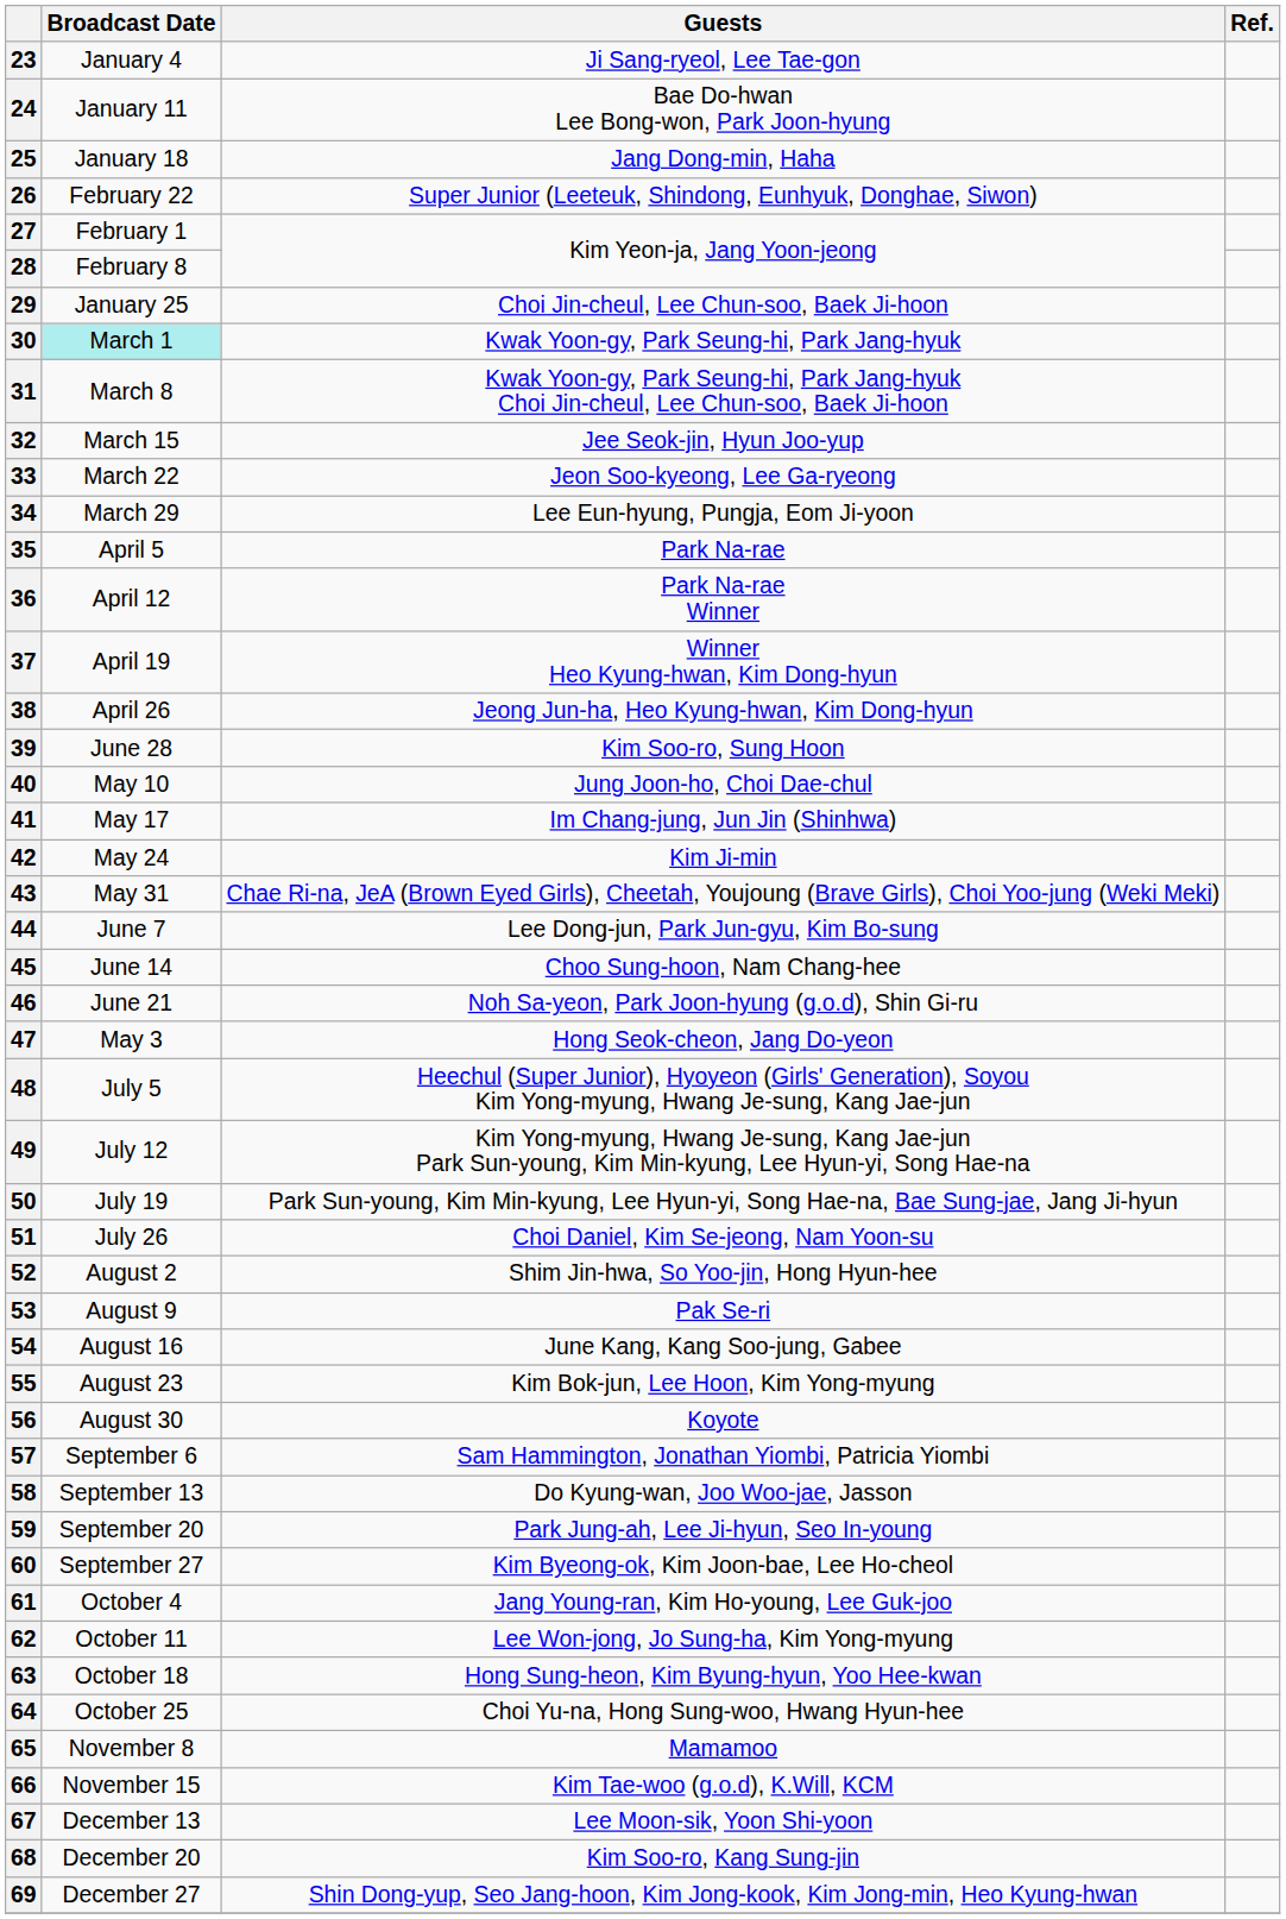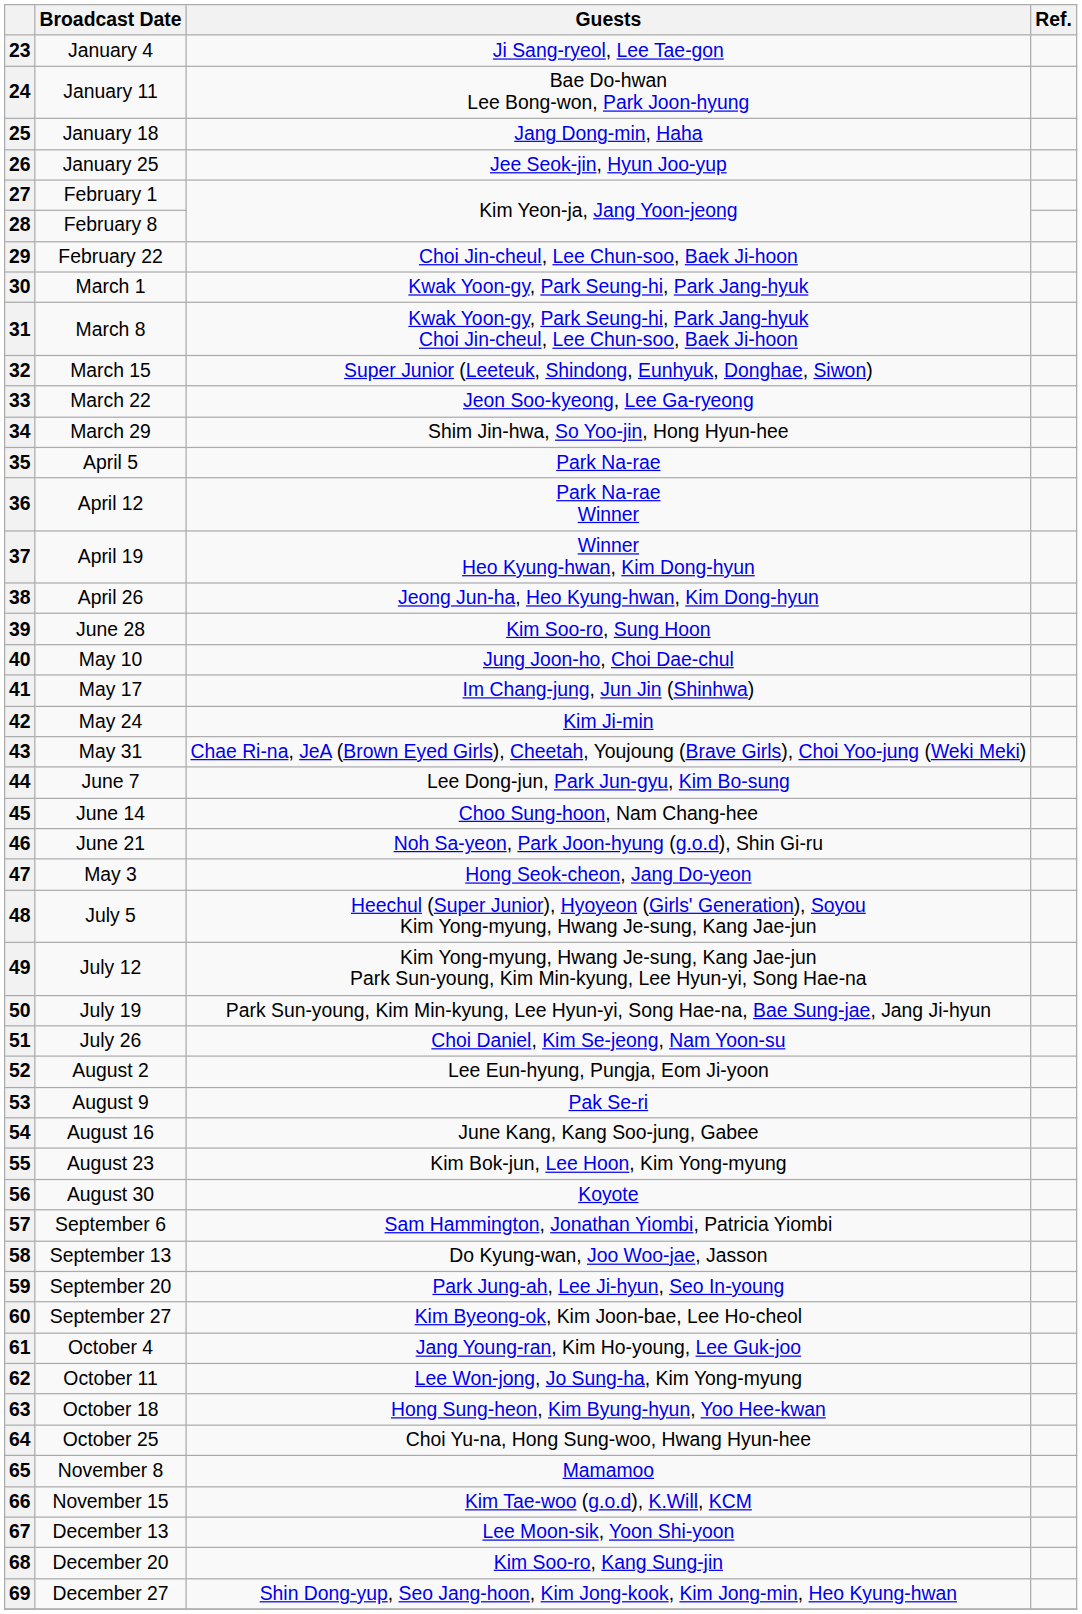 <table Class ="wikitable" style="text-align:center;">
 <tr>
 <th></th>
 <th>Broadcast Date</th>
 <th>Guests</th>
 <th>Ref.</th>
 </tr>
 <tr>
 <th>23</th>
 <td>January 4</td>
 <td><a href='#'>Ji Sang-ryeol</a>, <a href='#'>Lee Tae-gon</a></td>
 <td></td>
 </tr>
 <tr>
 <th>24</th>
 <td>January 11</td>
 <td>Bae Do-hwan<br>Lee Bong-won, <a href='#'>Park Joon-hyung</a></td>
 <td></td>
 </tr>
 <tr>
 <th>25</th>
 <td>January 18</td>
 <td><a href='#'>Jang Dong-min</a>, <a href='#'>Haha</a></td>
 <td></td>
 </tr>
 <tr>
 <th>26</th>
-<td>February 22</td>
-<td><a href='#'>Super Junior</a> (<a href='#'>Leeteuk</a>, <a href='#'>Shindong</a>, <a href='#'>Eunhyuk</a>, <a href='#'>Donghae</a>, <a href='#'>Siwon</a>)</td>
+<td>January 25</td>
+<td><a href='#'>Jee Seok-jin</a>, <a href='#'>Hyun Joo-yup</a></td>
 <td></td>
 </tr>
 <tr>
 <th>27</th>
 <td>February 1</td>
 <td rowspan="2">Kim Yeon-ja, <a href='#'>Jang Yoon-jeong</a></td>
 <td></td>
 </tr>
 <tr>
 <th>28</th>
 <td>February 8</td>
 <td></td>
 </tr>
 <tr>
 <th>29</th>
-<td>January 25</td>
+<td>February 22</td>
 <td><a href='#'>Choi Jin-cheul</a>, <a href='#'>Lee Chun-soo</a>, <a href='#'>Baek Ji-hoon</a></td>
 <td></td>
 </tr>
 <tr>
 <th>30</th>
-<td style="background: paleturquoise;">March 1</td>
+<td>March 1</td>
 <td><a href='#'>Kwak Yoon-gy</a>, <a href='#'>Park Seung-hi</a>, <a href='#'>Park Jang-hyuk</a></td>
 <td></td>
 </tr>
 <tr>
 <th>31</th>
 <td>March 8</td>
 <td><a href='#'>Kwak Yoon-gy</a>, <a href='#'>Park Seung-hi</a>, <a href='#'>Park Jang-hyuk</a><br><a href='#'>Choi Jin-cheul</a>, <a href='#'>Lee Chun-soo</a>, <a href='#'>Baek Ji-hoon</a></td>
 <td></td>
 </tr>
 <tr>
 <th>32</th>
 <td>March 15</td>
-<td><a href='#'>Jee Seok-jin</a>, <a href='#'>Hyun Joo-yup</a></td>
+<td><a href='#'>Super Junior</a> (<a href='#'>Leeteuk</a>, <a href='#'>Shindong</a>, <a href='#'>Eunhyuk</a>, <a href='#'>Donghae</a>, <a href='#'>Siwon</a>)</td>
 <td></td>
 </tr>
 <tr>
 <th>33</th>
 <td>March 22</td>
 <td><a href='#'>Jeon Soo-kyeong</a>, <a href='#'>Lee Ga-ryeong</a></td>
 <td></td>
 </tr>
 <tr>
 <th>34</th>
 <td>March 29</td>
-<td>Lee Eun-hyung, Pungja, Eom Ji-yoon</td>
+<td>Shim Jin-hwa, <a href='#'>So Yoo-jin</a>, Hong Hyun-hee</td>
 <td></td>
 </tr>
 <tr>
 <th>35</th>
 <td>April 5</td>
 <td><a href='#'>Park Na-rae</a></td>
 <td></td>
 </tr>
 <tr>
 <th>36</th>
 <td>April 12</td>
 <td><a href='#'>Park Na-rae</a><br><a href='#'>Winner</a></td>
 <td></td>
 </tr>
 <tr>
 <th>37</th>
 <td>April 19</td>
 <td><a href='#'>Winner</a><br><a href='#'>Heo Kyung-hwan</a>, <a href='#'>Kim Dong-hyun</a></td>
 <td></td>
 </tr>
 <tr>
 <th>38</th>
 <td>April 26</td>
 <td><a href='#'>Jeong Jun-ha</a>, <a href='#'>Heo Kyung-hwan</a>, <a href='#'>Kim Dong-hyun</a></td>
 <td></td>
 </tr>
 <tr>
 <th>39</th>
 <td>June 28</td>
 <td><a href='#'>Kim Soo-ro</a>, <a href='#'>Sung Hoon</a></td>
 <td></td>
 </tr>
 <tr>
 <th>40</th>
 <td>May 10</td>
 <td><a href='#'>Jung Joon-ho</a>, <a href='#'>Choi Dae-chul</a></td>
 <td></td>
 </tr>
 <tr>
 <th>41</th>
 <td>May 17</td>
 <td><a href='#'>Im Chang-jung</a>, <a href='#'>Jun Jin</a> (<a href='#'>Shinhwa</a>)</td>
 <td></td>
 </tr>
 <tr>
 <th>42</th>
 <td>May 24</td>
 <td><a href='#'>Kim Ji-min</a></td>
 <td></td>
 </tr>
 <tr>
 <th>43</th>
 <td>May 31</td>
 <td><a href='#'>Chae Ri-na</a>, <a href='#'>JeA</a> (<a href='#'>Brown Eyed Girls</a>), <a href='#'>Cheetah</a>, Youjoung (<a href='#'>Brave Girls</a>), <a href='#'>Choi Yoo-jung</a> (<a href='#'>Weki Meki</a>)</td>
 <td></td>
 </tr>
 <tr>
 <th>44</th>
 <td>June 7</td>
 <td>Lee Dong-jun, <a href='#'>Park Jun-gyu</a>, <a href='#'>Kim Bo-sung</a></td>
 <td></td>
 </tr>
 <tr>
 <th>45</th>
 <td>June 14</td>
 <td><a href='#'>Choo Sung-hoon</a>, Nam Chang-hee</td>
 <td></td>
 </tr>
 <tr>
 <th>46</th>
 <td>June 21</td>
 <td><a href='#'>Noh Sa-yeon</a>, <a href='#'>Park Joon-hyung</a> (<a href='#'>g.o.d</a>), Shin Gi-ru</td>
 <td></td>
 </tr>
 <tr>
 <th>47</th>
 <td>May 3</td>
 <td><a href='#'>Hong Seok-cheon</a>, <a href='#'>Jang Do-yeon</a></td>
 <td></td>
 </tr>
 <tr>
 <th>48</th>
 <td>July 5</td>
 <td><a href='#'>Heechul</a> (<a href='#'>Super Junior</a>), <a href='#'>Hyoyeon</a> (<a href='#'>Girls' Generation</a>), <a href='#'>Soyou</a><br>Kim Yong-myung, Hwang Je-sung, Kang Jae-jun</td>
 <td></td>
 </tr>
 <tr>
 <th>49</th>
 <td>July 12</td>
 <td>Kim Yong-myung, Hwang Je-sung, Kang Jae-jun<br>Park Sun-young, Kim Min-kyung, Lee Hyun-yi, Song Hae-na</td>
 <td></td>
 </tr>
 <tr>
 <th>50</th>
 <td>July 19</td>
 <td>Park Sun-young, Kim Min-kyung, Lee Hyun-yi, Song Hae-na, <a href='#'>Bae Sung-jae</a>, Jang Ji-hyun</td>
 <td></td>
 </tr>
 <tr>
 <th>51</th>
 <td>July 26</td>
 <td><a href='#'>Choi Daniel</a>, <a href='#'>Kim Se-jeong</a>, <a href='#'>Nam Yoon-su</a></td>
 <td></td>
 </tr>
 <tr>
 <th>52</th>
 <td>August 2</td>
-<td>Shim Jin-hwa, <a href='#'>So Yoo-jin</a>, Hong Hyun-hee</td>
+<td>Lee Eun-hyung, Pungja, Eom Ji-yoon</td>
 <td></td>
 </tr>
 <tr>
 <th>53</th>
 <td>August 9</td>
 <td><a href='#'>Pak Se-ri</a></td>
 <td></td>
 </tr>
 <tr>
 <th>54</th>
 <td>August 16</td>
 <td>June Kang, Kang Soo-jung, Gabee</td>
 <td></td>
 </tr>
 <tr>
 <th>55</th>
 <td>August 23</td>
 <td>Kim Bok-jun, <a href='#'>Lee Hoon</a>, Kim Yong-myung</td>
 <td></td>
 </tr>
 <tr>
 <th>56</th>
 <td>August 30</td>
 <td><a href='#'>Koyote</a></td>
 <td></td>
 </tr>
 <tr>
 <th>57</th>
 <td>September 6</td>
 <td><a href='#'>Sam Hammington</a>, <a href='#'>Jonathan Yiombi</a>, Patricia Yiombi</td>
 <td></td>
 </tr>
 <tr>
 <th>58</th>
 <td>September 13</td>
 <td>Do Kyung-wan, <a href='#'>Joo Woo-jae</a>, Jasson</td>
 <td></td>
 </tr>
 <tr>
 <th>59</th>
 <td>September 20</td>
 <td><a href='#'>Park Jung-ah</a>, <a href='#'>Lee Ji-hyun</a>, <a href='#'>Seo In-young</a></td>
 <td></td>
 </tr>
 <tr>
 <th>60</th>
 <td>September 27</td>
 <td><a href='#'>Kim Byeong-ok</a>, Kim Joon-bae, Lee Ho-cheol</td>
 <td></td>
 </tr>
 <tr>
 <th>61</th>
 <td>October 4</td>
 <td><a href='#'>Jang Young-ran</a>, Kim Ho-young, <a href='#'>Lee Guk-joo</a></td>
 <td></td>
 </tr>
 <tr>
 <th>62</th>
 <td>October 11</td>
 <td><a href='#'>Lee Won-jong</a>, <a href='#'>Jo Sung-ha</a>, Kim Yong-myung</td>
 <td></td>
 </tr>
 <tr>
 <th>63</th>
 <td>October 18</td>
 <td><a href='#'>Hong Sung-heon</a>, <a href='#'>Kim Byung-hyun</a>, <a href='#'>Yoo Hee-kwan</a></td>
 <td></td>
 </tr>
 <tr>
 <th>64</th>
 <td>October 25</td>
 <td>Choi Yu-na, Hong Sung-woo, Hwang Hyun-hee</td>
 <td></td>
 </tr>
 <tr>
 <th>65</th>
 <td>November 8</td>
 <td><a href='#'>Mamamoo</a></td>
 <td></td>
 </tr>
 <tr>
 <th>66</th>
 <td>November 15</td>
 <td><a href='#'>Kim Tae-woo</a> (<a href='#'>g.o.d</a>), <a href='#'>K.Will</a>, <a href='#'>KCM</a></td>
 <td></td>
 </tr>
 <tr>
 <th>67</th>
 <td>December 13</td>
 <td><a href='#'>Lee Moon-sik</a>, <a href='#'>Yoon Shi-yoon</a></td>
 <td></td>
 </tr>
 <tr>
 <th>68</th>
 <td>December 20</td>
 <td><a href='#'>Kim Soo-ro</a>, <a href='#'>Kang Sung-jin</a></td>
 <td></td>
 </tr>
 <tr>
 <th>69</th>
 <td>December 27</td>
 <td><a href='#'>Shin Dong-yup</a>, <a href='#'>Seo Jang-hoon</a>, <a href='#'>Kim Jong-kook</a>, <a href='#'>Kim Jong-min</a>, <a href='#'>Heo Kyung-hwan</a></td>
 <td></td>
 </tr>
 <tr>
 </tr>
 </table>
